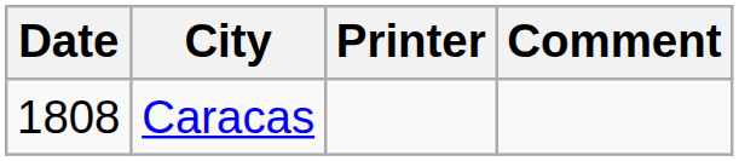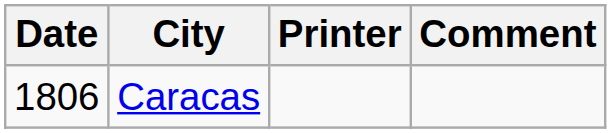 <table class="wikitable">
 <tr>
 <th>Date</th>
 <th>City</th>
 <th>Printer</th>
 <th>Comment</th>
 </tr>
 <tr>
-<td>1808</td>
+<td>1806</td>
 <td><a href='#'>Caracas</a></td>
 <td></td>
 <td></td>
 </tr>
 </table>
